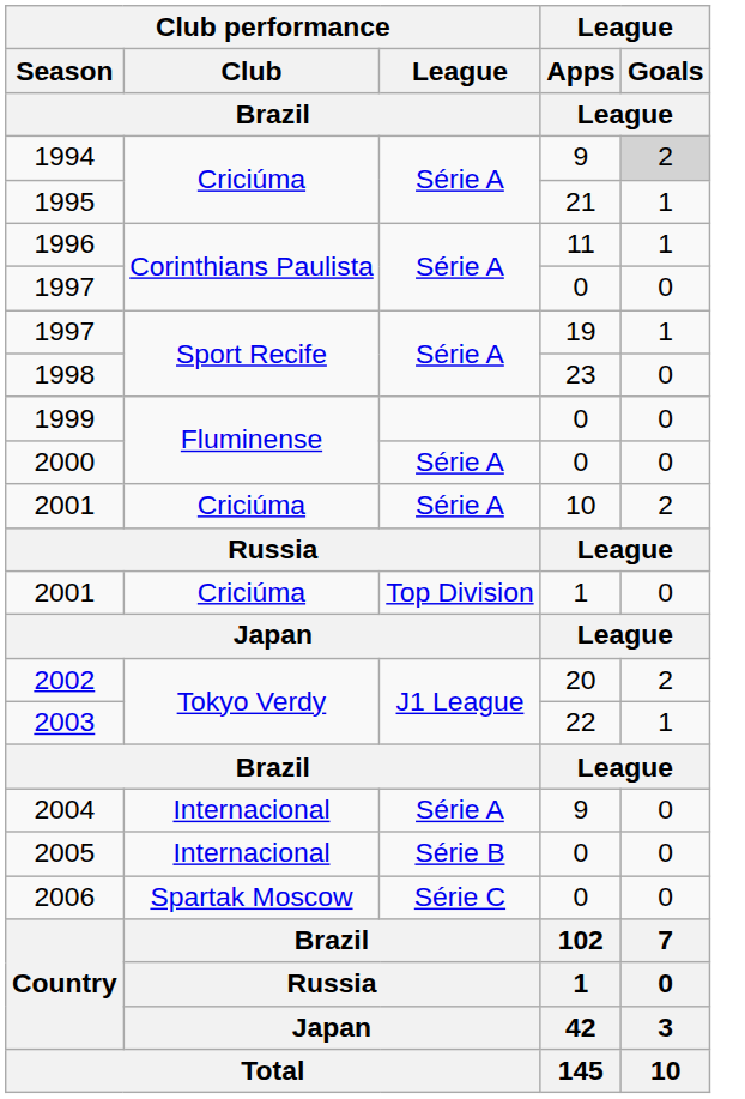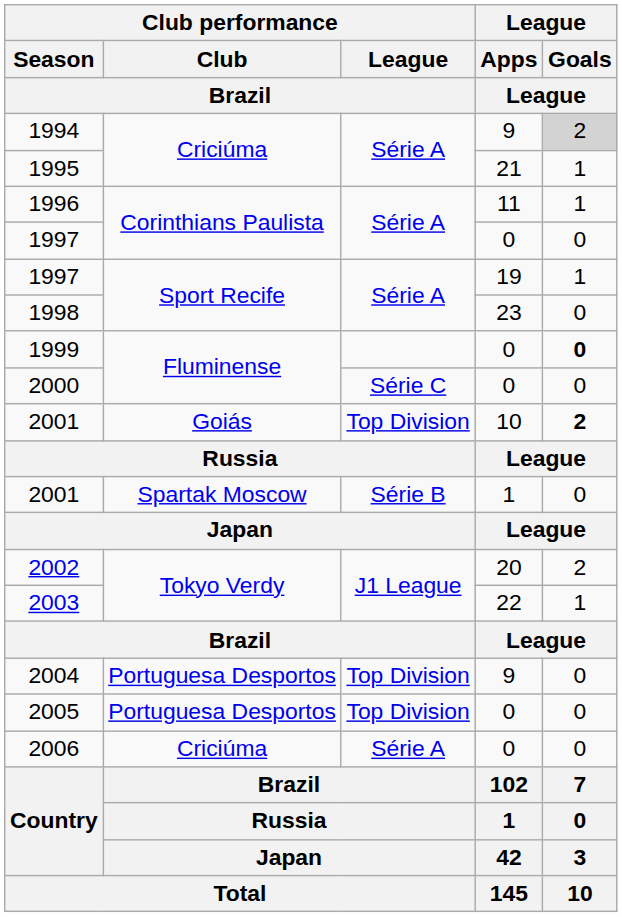 <table class="wikitable" style="text-align:center;">
 <tr>
 <th colspan=3>Club performance</th>
 <th colspan=2>League</th>
 </tr>
 <tr>
 <th>Season</th>
 <th>Club</th>
 <th>League</th>
 <th>Apps</th>
 <th>Goals</th>
 </tr>
 <tr>
 <th colspan=3>Brazil</th>
 <th colspan=2>League</th>
 </tr>
 <tr>
 <td>1994</td>
 <td rowspan="2"><a href='#'>Criciúma</a></td>
 <td rowspan="2"><a href='#'>Série A</a></td>
 <td>9</td>
 <td style="background: lightgrey;">2</td>
 </tr>
 <tr>
 <td>1995</td>
 <td>21</td>
 <td>1</td>
 </tr>
 <tr>
 <td>1996</td>
 <td rowspan="2"><a href='#'>Corinthians Paulista</a></td>
 <td rowspan="2"><a href='#'>Série A</a></td>
 <td>11</td>
 <td>1</td>
 </tr>
 <tr>
 <td>1997</td>
 <td>0</td>
 <td>0</td>
 </tr>
 <tr>
 <td>1997</td>
 <td rowspan="2"><a href='#'>Sport Recife</a></td>
 <td rowspan="2"><a href='#'>Série A</a></td>
 <td>19</td>
 <td>1</td>
 </tr>
 <tr>
 <td>1998</td>
 <td>23</td>
 <td>0</td>
 </tr>
 <tr>
 <td>1999</td>
 <td rowspan="2"><a href='#'>Fluminense</a></td>
 <td></td>
 <td>0</td>
-<td>0</td>
+<td><strong>0</strong></td>
 </tr>
 <tr>
 <td>2000</td>
-<td><a href='#'>Série A</a></td>
+<td><a href='#'>Série C</a></td>
 <td>0</td>
 <td>0</td>
 </tr>
 <tr>
 <td>2001</td>
-<td><a href='#'>Criciúma</a></td>
-<td><a href='#'>Série A</a></td>
+<td><a href='#'>Goiás</a></td>
+<td><a href='#'>Top Division</a></td>
 <td>10</td>
-<td>2</td>
+<td><strong>2</strong></td>
 </tr>
 <tr>
 <th colspan=3>Russia</th>
 <th colspan=2>League</th>
 </tr>
 <tr>
 <td>2001</td>
-<td><a href='#'>Criciúma</a></td>
-<td><a href='#'>Top Division</a></td>
+<td><a href='#'>Spartak Moscow</a></td>
+<td><a href='#'>Série B</a></td>
 <td>1</td>
 <td>0</td>
 </tr>
 <tr>
 <th colspan=3>Japan</th>
 <th colspan=2>League</th>
 </tr>
 <tr>
 <td><a href='#'>2002</a></td>
 <td rowspan="2"><a href='#'>Tokyo Verdy</a></td>
 <td rowspan="2"><a href='#'>J1 League</a></td>
 <td>20</td>
 <td>2</td>
 </tr>
 <tr>
 <td><a href='#'>2003</a></td>
 <td>22</td>
 <td>1</td>
 </tr>
 <tr>
 <th colspan=3>Brazil</th>
 <th colspan=2>League</th>
 </tr>
 <tr>
 <td>2004</td>
-<td><a href='#'>Internacional</a></td>
-<td><a href='#'>Série A</a></td>
+<td><a href='#'>Portuguesa Desportos</a></td>
+<td><a href='#'>Top Division</a></td>
 <td>9</td>
 <td>0</td>
 </tr>
 <tr>
 <td>2005</td>
-<td><a href='#'>Internacional</a></td>
-<td><a href='#'>Série B</a></td>
+<td><a href='#'>Portuguesa Desportos</a></td>
+<td><a href='#'>Top Division</a></td>
 <td>0</td>
 <td>0</td>
 </tr>
 <tr>
 <td>2006</td>
-<td><a href='#'>Spartak Moscow</a></td>
-<td><a href='#'>Série C</a></td>
+<td><a href='#'>Criciúma</a></td>
+<td><a href='#'>Série A</a></td>
 <td>0</td>
 <td>0</td>
 </tr>
 <tr>
 <th rowspan=3>Country</th>
 <th colspan=2>Brazil</th>
 <th>102</th>
 <th>7</th>
 </tr>
 <tr>
 <th colspan=2>Russia</th>
 <th>1</th>
 <th>0</th>
 </tr>
 <tr>
 <th colspan=2>Japan</th>
 <th>42</th>
 <th>3</th>
 </tr>
 <tr>
 <th colspan=3>Total</th>
 <th>145</th>
 <th>10</th>
 </tr>
 </table>
